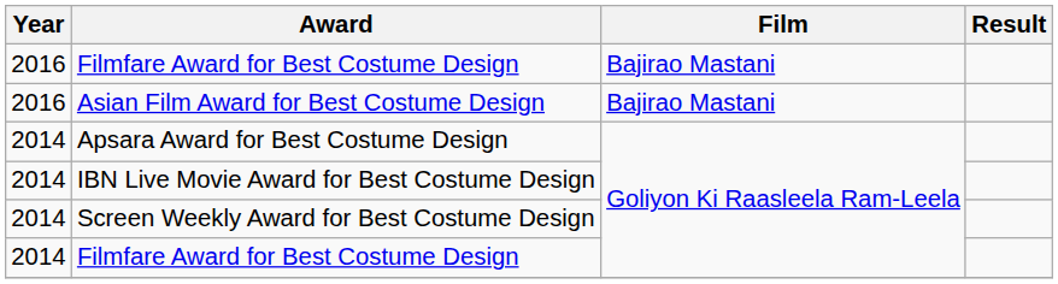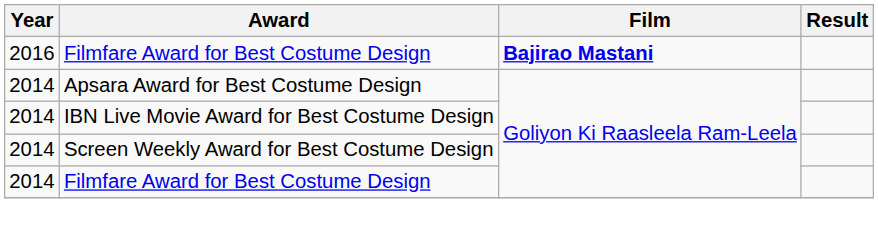 <table class="wikitable">
 <tr>
 <th>Year</th>
 <th>Award</th>
 <th>Film</th>
 <th>Result</th>
 </tr>
 <tr>
 <td>2016</td>
 <td><a href='#'>Filmfare Award for Best Costume Design</a></td>
-<td><a href='#'>Bajirao Mastani</a></td>
-<td></td>
-</tr>
-<tr>
-<td>2016</td>
-<td><a href='#'>Asian Film Award for Best Costume Design</a></td>
-<td><a href='#'>Bajirao Mastani</a></td>
+<td><strong><a href='#'>Bajirao Mastani</a></strong></td>
 <td></td>
 </tr>
 <tr>
 <td>2014</td>
 <td>Apsara Award for Best Costume Design</td>
 <td rowspan="4"><a href='#'>Goliyon Ki Raasleela Ram-Leela</a></td>
 <td></td>
 </tr>
 <tr>
 <td>2014</td>
 <td>IBN Live Movie Award for Best Costume Design</td>
 <td></td>
 </tr>
 <tr>
 <td>2014</td>
 <td>Screen Weekly Award for Best Costume Design</td>
 <td></td>
 </tr>
 <tr>
 <td>2014</td>
 <td><a href='#'>Filmfare Award for Best Costume Design</a></td>
 <td></td>
 </tr>
 <tr>
 </tr>
 </table>
